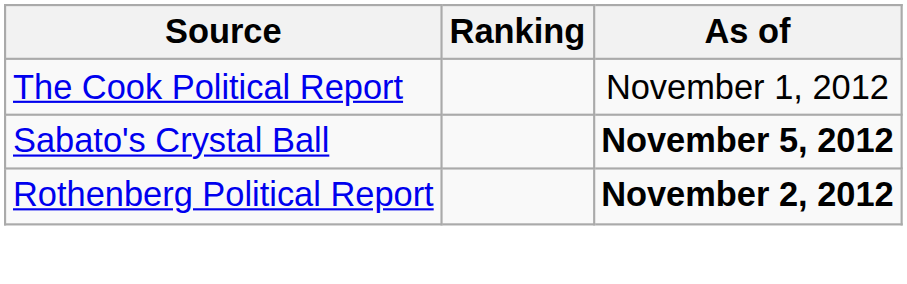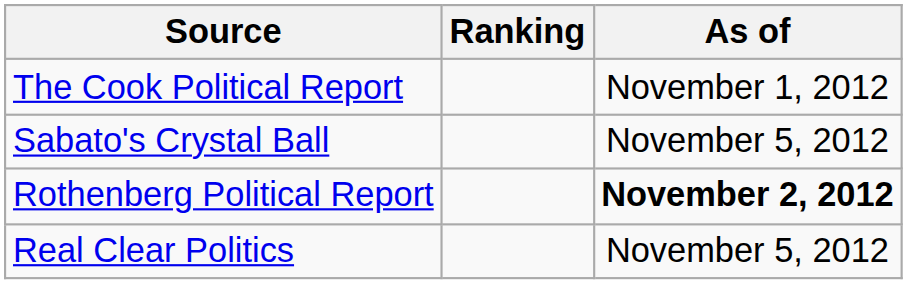 <table class="wikitable" style="text-align:center">
 <tr>
 <th>Source</th>
 <th>Ranking</th>
 <th>As of</th>
 </tr>
 <tr>
 <td style="text-align:left"><a href='#'>The Cook Political Report</a></td>
 <td></td>
 <td>November 1, 2012</td>
 </tr>
 <tr>
 <td style="text-align:left"><a href='#'>Sabato's Crystal Ball</a></td>
 <td></td>
-<td><strong>November 5, 2012</strong></td>
+<td>November 5, 2012</td>
 </tr>
 <tr>
 <td style="text-align:left"><a href='#'>Rothenberg Political Report</a></td>
 <td></td>
 <td><strong>November 2, 2012</strong></td>
 </tr>
+<tr>
+<td style="text-align:left"><a href='#'>Real Clear Politics</a></td>
+<td></td>
+<td>November 5, 2012</td>
+</tr>
 </table>
